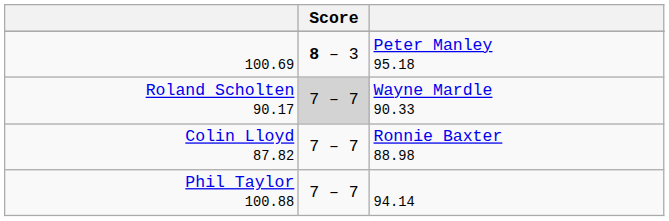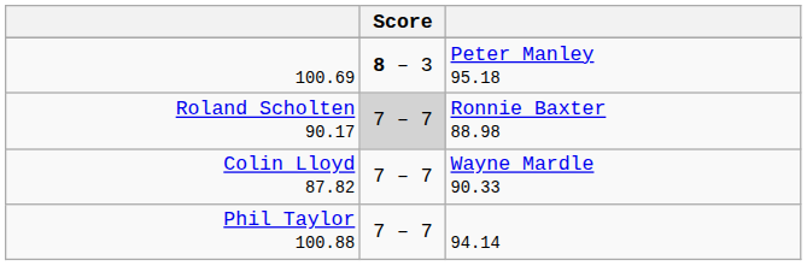 <table class=wikitable style="text-align:center">
 <tr>
 <th width=225></th>
 <th width=50>Score</th>
 <th width=225></th>
 </tr>
 <tr align=center>
 </tr>
 <tr align=left>
 <td align=right><br> <small><span>100.69</span></small></td>
 <td align=center><strong>8</strong> – 3</td>
 <td> <a href='#'>Peter Manley</a><br> <small><span>95.18</span></small></td>
 </tr>
 <tr align=left>
 <td align=right><a href='#'>Roland Scholten</a> <br> <small><span>90.17</span></small></td>
 <td align=center style="background: lightgrey;">7 – 7</td>
-<td> <a href='#'>Wayne Mardle</a><br> <small><span>90.33</span></small></td>
+<td> <a href='#'>Ronnie Baxter</a><br> <small><span>88.98</span></small></td>
 </tr>
 <tr align=left>
 <td align=right><a href='#'>Colin Lloyd</a> <br> <small><span>87.82</span></small></td>
 <td align=center>7 – 7</td>
-<td> <a href='#'>Ronnie Baxter</a><br> <small><span>88.98</span></small></td>
+<td> <a href='#'>Wayne Mardle</a><br> <small><span>90.33</span></small></td>
 </tr>
 <tr align=left>
 <td align=right><a href='#'>Phil Taylor</a> <br> <small><span>100.88</span></small></td>
 <td align=center>7 – 7</td>
 <td><br> <small><span>94.14</span></small></td>
 </tr>
 </table>
